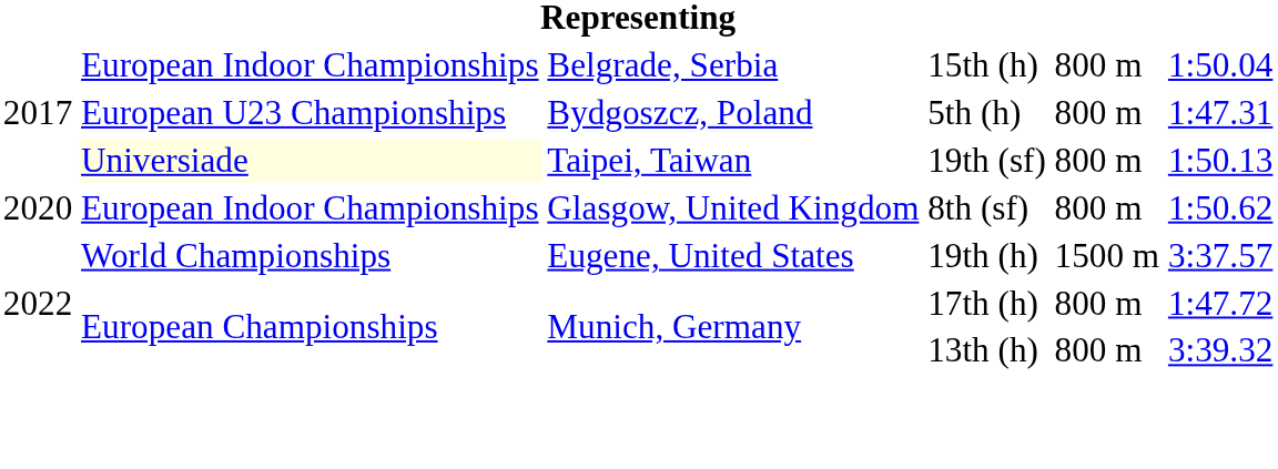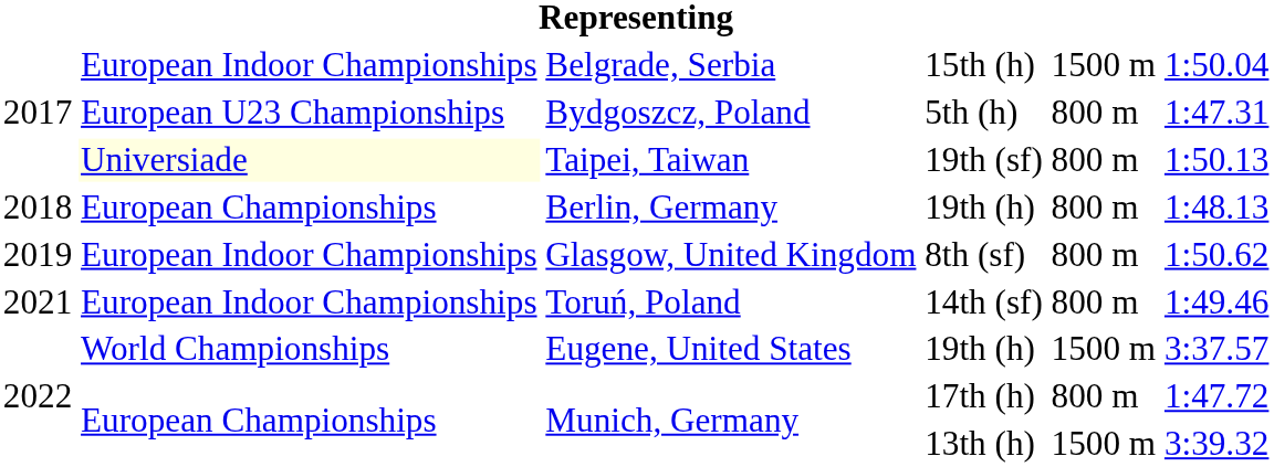 <table>
 <tr>
 <th colspan="6">Representing </th>
 </tr>
 <tr>
 <td rowspan=3>2017</td>
 <td><a href='#'>European Indoor Championships</a></td>
 <td><a href='#'>Belgrade, Serbia</a></td>
 <td>15th (h)</td>
-<td>800 m</td>
+<td>1500 m</td>
 <td><a href='#'>1:50.04</a></td>
 </tr>
 <tr>
 <td><a href='#'>European U23 Championships</a></td>
 <td><a href='#'>Bydgoszcz, Poland</a></td>
 <td>5th (h)</td>
 <td>800 m</td>
 <td><a href='#'>1:47.31</a></td>
 </tr>
 <tr>
 <td style="background: lightyellow;"><a href='#'>Universiade</a></td>
 <td><a href='#'>Taipei, Taiwan</a></td>
 <td>19th (sf)</td>
 <td>800 m</td>
 <td><a href='#'>1:50.13</a></td>
 </tr>
 <tr>
-<td>2020</td>
+<td>2018</td>
+<td><a href='#'>European Championships</a></td>
+<td><a href='#'>Berlin, Germany</a></td>
+<td>19th (h)</td>
+<td>800 m</td>
+<td><a href='#'>1:48.13</a></td>
+</tr>
+<tr>
+<td>2019</td>
 <td><a href='#'>European Indoor Championships</a></td>
 <td><a href='#'>Glasgow, United Kingdom</a></td>
 <td>8th (sf)</td>
 <td>800 m</td>
 <td><a href='#'>1:50.62</a></td>
+</tr>
+<tr>
+<td>2021</td>
+<td><a href='#'>European Indoor Championships</a></td>
+<td><a href='#'>Toruń, Poland</a></td>
+<td>14th (sf)</td>
+<td>800 m</td>
+<td><a href='#'>1:49.46</a></td>
 </tr>
 <tr>
 <td rowspan=3>2022</td>
 <td><a href='#'>World Championships</a></td>
 <td><a href='#'>Eugene, United States</a></td>
 <td>19th (h)</td>
 <td>1500 m</td>
 <td><a href='#'>3:37.57</a></td>
 </tr>
 <tr>
 <td rowspan=2><a href='#'>European Championships</a></td>
 <td rowspan=2><a href='#'>Munich, Germany</a></td>
 <td>17th (h)</td>
 <td>800 m</td>
 <td><a href='#'>1:47.72</a></td>
 </tr>
 <tr>
 <td>13th (h)</td>
-<td>800 m</td>
+<td>1500 m</td>
 <td><a href='#'>3:39.32</a></td>
 </tr>
 </table>
